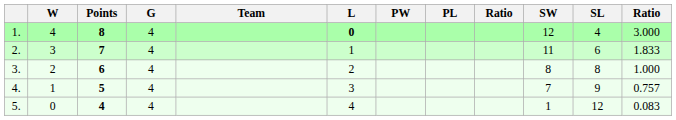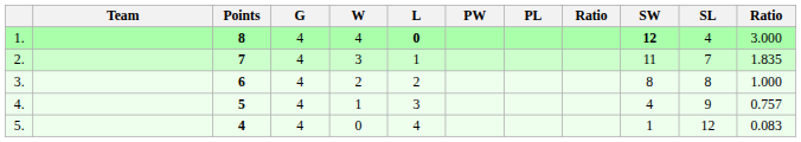 <table class=wikitable style="text-align:center">
 <tr style="background: #DCDCDC">
 <th width="25"></th>
-<th width="60">W</th>
+<th width="200">Team</th>
 <th width="60">Points</th>
 <th width="60">G</th>
-<th width="200">Team</th>
+<th width="60">W</th>
 <th width="60">L</th>
 <th width="60">PW</th>
 <th width="60">PL</th>
 <th width="60">Ratio</th>
 <th width="60">SW</th>
 <th width="60">SL</th>
 <th width="60">Ratio</th>
 </tr>
 <tr style="background: #AAFFAA">
 <td>1.</td>
-<td>4</td>
+<td align=left></td>
 <td><strong>8</strong></td>
 <td>4</td>
-<td align=left></td>
+<td>4</td>
 <td><strong>0</strong></td>
 <td></td>
 <td></td>
 <td></td>
-<td>12</td>
+<td><strong>12</strong></td>
 <td>4</td>
 <td>3.000</td>
 </tr>
 <tr style="background: #CCFFCC">
 <td>2.</td>
-<td>3</td>
+<td align=left></td>
 <td><strong>7</strong></td>
 <td>4</td>
-<td align=left></td>
+<td>3</td>
 <td>1</td>
 <td></td>
 <td></td>
 <td></td>
 <td>11</td>
-<td>6</td>
-<td>1.833</td>
+<td>7</td>
+<td>1.835</td>
 </tr>
 <tr style="background: #EEFFEE">
 <td>3.</td>
-<td>2</td>
+<td align=left></td>
 <td><strong>6</strong></td>
 <td>4</td>
-<td align=left></td>
+<td>2</td>
 <td>2</td>
 <td></td>
 <td></td>
 <td></td>
 <td>8</td>
 <td>8</td>
 <td>1.000</td>
 </tr>
 <tr style="background: #EEFFEE">
 <td>4.</td>
-<td>1</td>
+<td align=left></td>
 <td><strong>5</strong></td>
 <td>4</td>
-<td align=left></td>
+<td>1</td>
 <td>3</td>
 <td></td>
 <td></td>
 <td></td>
-<td>7</td>
+<td>4</td>
 <td>9</td>
 <td>0.757</td>
 </tr>
 <tr style="background: #EEFFEE">
 <td>5.</td>
-<td>0</td>
+<td align=left></td>
 <td><strong>4</strong></td>
 <td>4</td>
-<td align=left></td>
+<td>0</td>
 <td>4</td>
 <td></td>
 <td></td>
 <td></td>
 <td>1</td>
 <td>12</td>
 <td>0.083</td>
 </tr>
 </table>
